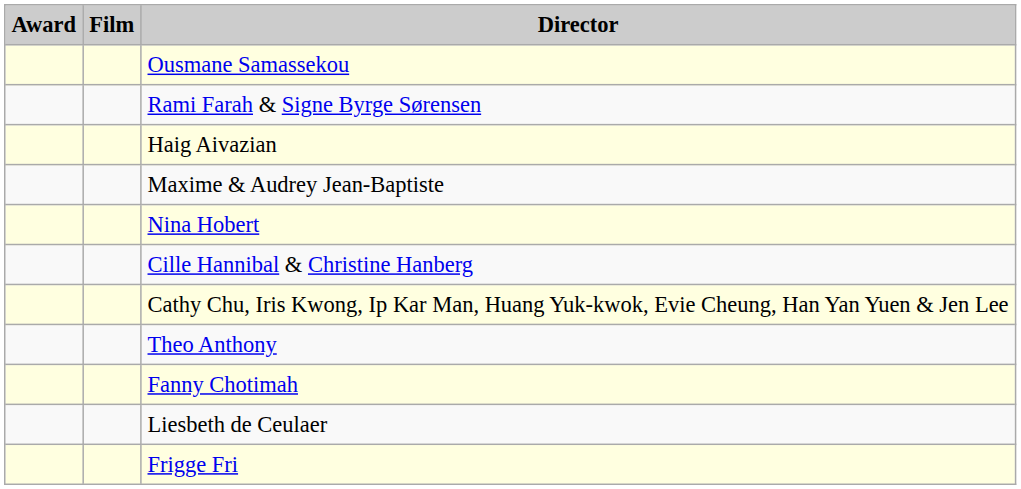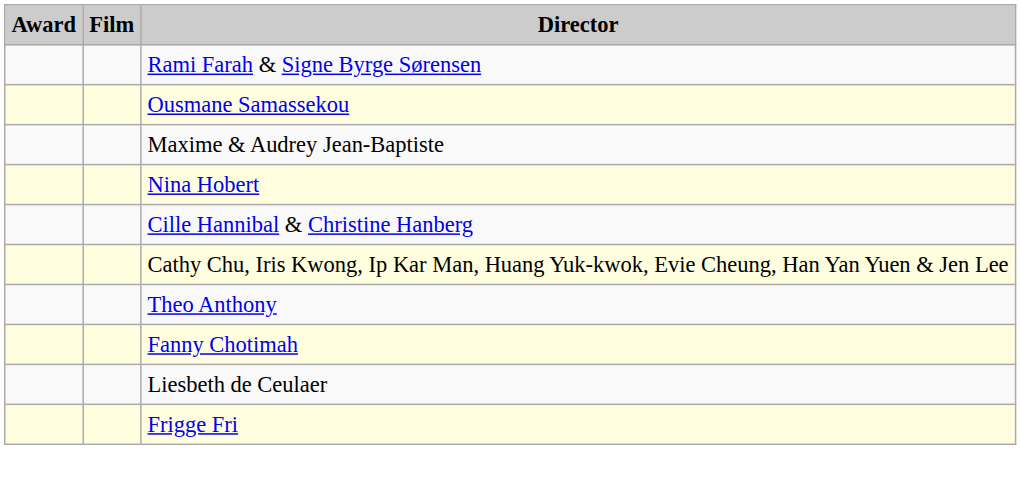 <table border="2" cellpadding="4" cellspacing="0" style="margin: 1em 1em 1em 0; background: #F9F9F9; border: 1px solid #AAAAAA; border-collapse: collapse; font-size: 95%;">
 <tr style="background:#CCCCCC" align="center">
 <th>Award</th>
 <th>Film</th>
 <th>Director</th>
-</tr>
-<tr style="background:lightyellow">
-<td></td>
-<td></td>
-<td> <a href='#'>Ousmane Samassekou</a></td>
 </tr>
 <tr>
 <td></td>
 <td></td>
 <td> <a href='#'>Rami Farah</a> & <a href='#'>Signe Byrge Sørensen</a></td>
 </tr>
 <tr style="background:lightyellow">
 <td></td>
 <td></td>
-<td> Haig Aivazian</td>
+<td> <a href='#'>Ousmane Samassekou</a></td>
 </tr>
 <tr>
 <td></td>
 <td></td>
 <td> Maxime & Audrey Jean-Baptiste</td>
 </tr>
 <tr style="background:lightyellow">
 <td></td>
 <td></td>
 <td> <a href='#'>Nina Hobert</a></td>
 </tr>
 <tr>
 <td></td>
 <td></td>
 <td> <a href='#'>Cille Hannibal</a> & <a href='#'>Christine Hanberg</a></td>
 </tr>
 <tr style="background:lightyellow">
 <td></td>
 <td></td>
 <td> Cathy Chu, Iris Kwong, Ip Kar Man, Huang Yuk-kwok, Evie Cheung, Han Yan Yuen & Jen Lee</td>
 </tr>
 <tr>
 <td></td>
 <td></td>
 <td> <a href='#'>Theo Anthony</a></td>
 </tr>
 <tr style="background:lightyellow">
 <td></td>
 <td></td>
 <td> <a href='#'>Fanny Chotimah</a></td>
 </tr>
 <tr>
 <td></td>
 <td></td>
 <td> Liesbeth de Ceulaer</td>
 </tr>
 <tr style="background:lightyellow">
 <td></td>
 <td></td>
 <td> <a href='#'>Frigge Fri</a></td>
 </tr>
 </table>
